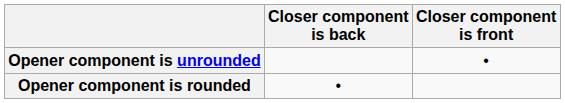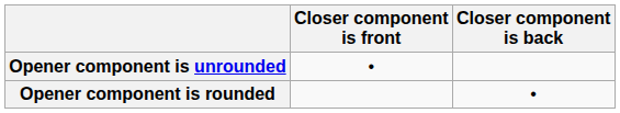 <table class="wikitable" style="text-align:center;">
 <tr>
 <th> </th>
+<th>Closer component<br>is front</th>
 <th>Closer component<br>is back</th>
-<th>Closer component<br>is front</th>
 </tr>
 <tr>
 <th>Opener component is <a href='#'>unrounded</a></th>
+<td> • </td>
+<td> </td>
+</tr>
+<tr>
+<th>Opener component is rounded</th>
 <td> </td>
 <td> • </td>
 </tr>
-<tr>
-<th>Opener component is rounded</th>
-<td> • </td>
-<td> </td>
-</tr>
 </table>
